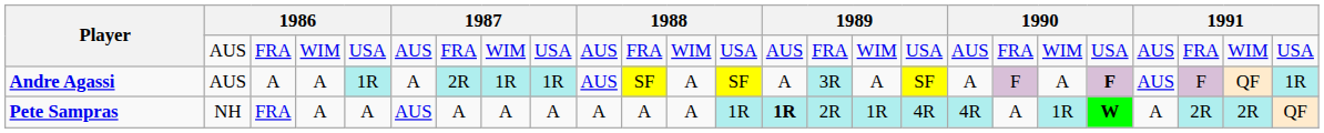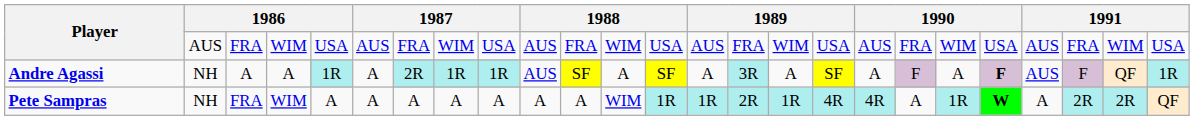 <table class=wikitable style=text-align:center;font-size:85%>
 <tr>
 <th rowspan=2 style=width:140px>Player</th>
 <th colspan=4>1986</th>
 <th colspan=4>1987</th>
 <th colspan=4>1988</th>
 <th colspan=4>1989</th>
 <th colspan=4>1990</th>
 <th colspan=4>1991</th>
 </tr>
 <tr>
 <td>AUS</td>
 <td><a href='#'>FRA</a></td>
 <td><a href='#'>WIM</a></td>
 <td><a href='#'>USA</a></td>
 <td><a href='#'>AUS</a></td>
 <td><a href='#'>FRA</a></td>
 <td><a href='#'>WIM</a></td>
 <td><a href='#'>USA</a></td>
 <td><a href='#'>AUS</a></td>
 <td><a href='#'>FRA</a></td>
 <td><a href='#'>WIM</a></td>
 <td><a href='#'>USA</a></td>
 <td><a href='#'>AUS</a></td>
 <td><a href='#'>FRA</a></td>
 <td><a href='#'>WIM</a></td>
 <td><a href='#'>USA</a></td>
 <td><a href='#'>AUS</a></td>
 <td><a href='#'>FRA</a></td>
 <td><a href='#'>WIM</a></td>
 <td><a href='#'>USA</a></td>
 <td><a href='#'>AUS</a></td>
 <td><a href='#'>FRA</a></td>
 <td><a href='#'>WIM</a></td>
 <td><a href='#'>USA</a></td>
 </tr>
 <tr>
 <td align=left><strong> <a href='#'>Andre Agassi</a></strong></td>
-<td>AUS</td>
+<td>NH</td>
 <td>A</td>
 <td>A</td>
 <td bgcolor=afeeee>1R</td>
 <td>A</td>
 <td bgcolor=afeeee>2R</td>
 <td bgcolor=afeeee>1R</td>
 <td bgcolor=afeeee>1R</td>
 <td><a href='#'>AUS</a></td>
 <td bgcolor=yellow>SF</td>
 <td>A</td>
 <td bgcolor=yellow>SF</td>
 <td>A</td>
 <td bgcolor=afeeee>3R</td>
 <td>A</td>
 <td bgcolor=yellow>SF</td>
 <td>A</td>
 <td bgcolor=thistle>F</td>
 <td>A</td>
 <td bgcolor=thistle><strong>F</strong></td>
 <td><a href='#'>AUS</a></td>
 <td bgcolor=thistle>F</td>
 <td bgcolor=ffebcd>QF</td>
 <td bgcolor=afeeee>1R</td>
 </tr>
 <tr>
 <td align=left> <strong><a href='#'>Pete Sampras</a></strong></td>
 <td>NH</td>
 <td><a href='#'>FRA</a></td>
-<td>A</td>
-<td>A</td>
-<td><a href='#'>AUS</a></td>
+<td><a href='#'>WIM</a></td>
 <td>A</td>
 <td>A</td>
 <td>A</td>
 <td>A</td>
 <td>A</td>
 <td>A</td>
+<td>A</td>
+<td><a href='#'>WIM</a></td>
 <td bgcolor=afeeee>1R</td>
-<td bgcolor=afeeee><strong>1R</strong></td>
+<td bgcolor=afeeee>1R</td>
 <td bgcolor=afeeee>2R</td>
 <td bgcolor=afeeee>1R</td>
 <td bgcolor=afeeee>4R</td>
 <td bgcolor=afeeee>4R</td>
 <td>A</td>
 <td bgcolor=afeeee>1R</td>
 <td bgcolor=lime><strong>W</strong></td>
 <td>A</td>
 <td bgcolor=afeeee>2R</td>
 <td bgcolor=afeeee>2R</td>
 <td bgcolor=ffebcd>QF</td>
 </tr>
 </table>
